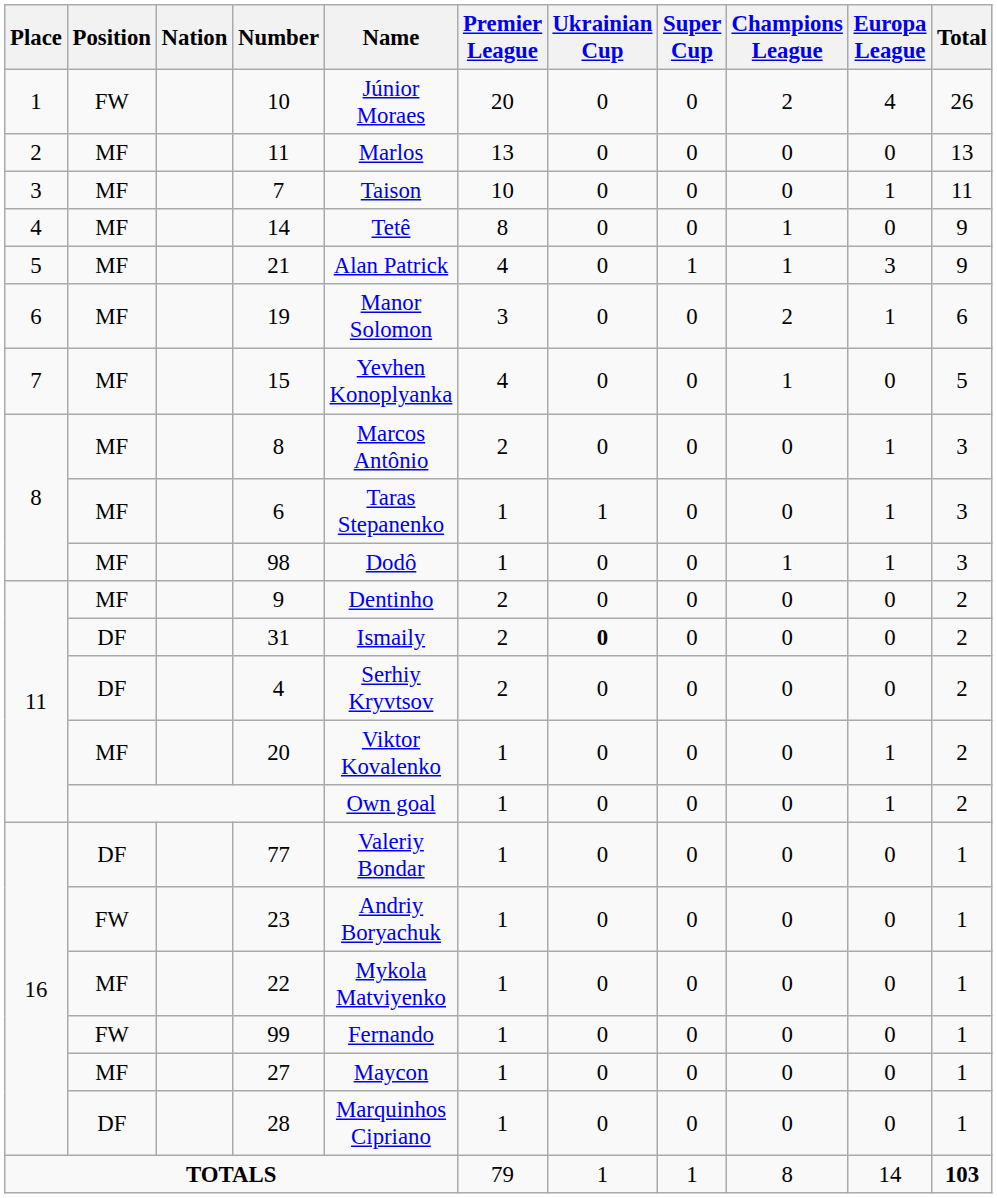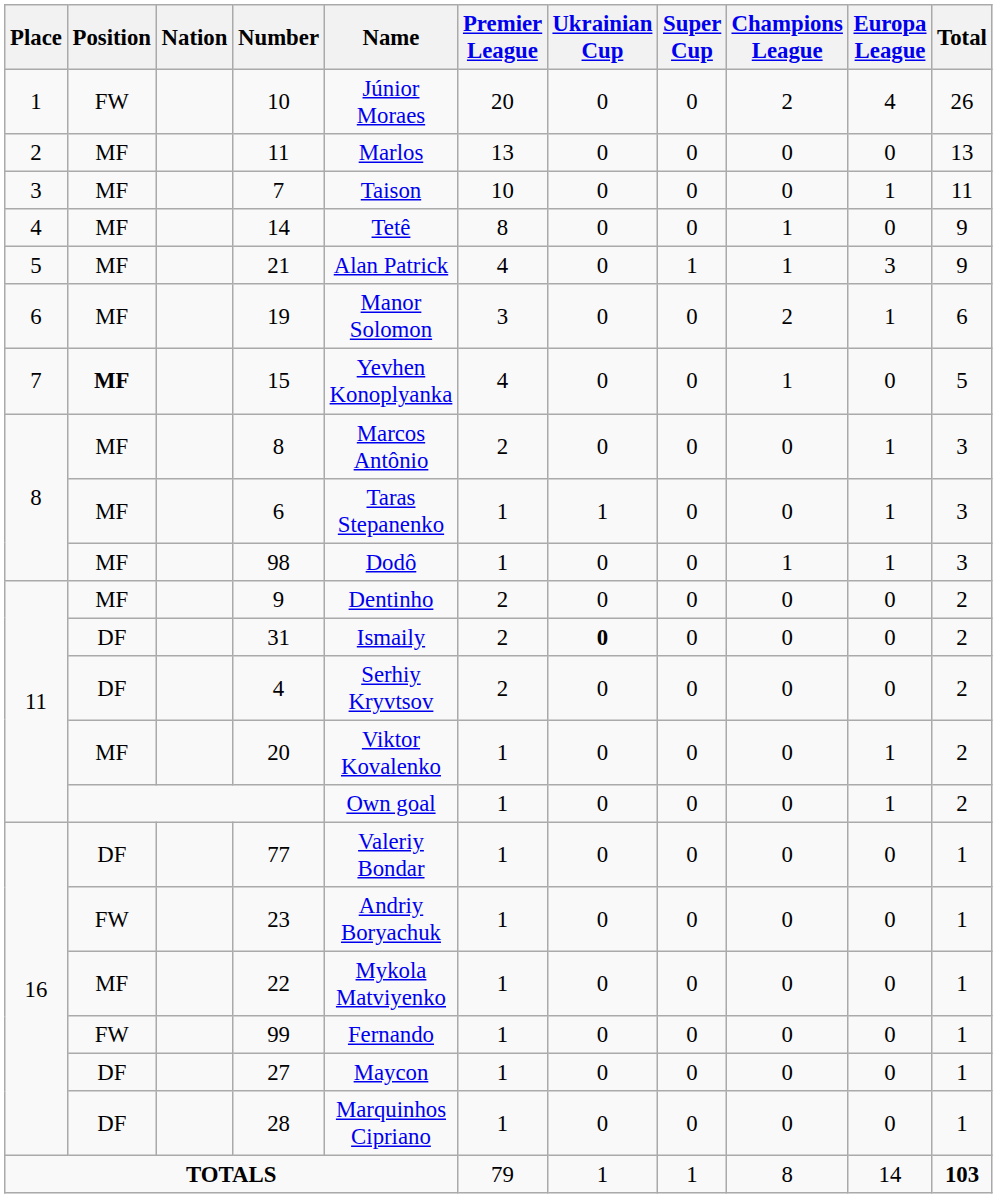 <table class="wikitable" style="font-size: 95%; text-align: center;">
 <tr>
 <th width=20>Place</th>
 <th width=20>Position</th>
 <th width=20>Nation</th>
 <th width=20>Number</th>
 <th width=150>Name</th>
 <th width=150><a href='#'>Premier League</a></th>
 <th width=150><a href='#'>Ukrainian Cup</a></th>
 <th width=80><a href='#'>Super Cup</a></th>
 <th width=150><a href='#'>Champions League</a></th>
 <th width=150><a href='#'>Europa League</a></th>
 <th width=80>Total</th>
 </tr>
 <tr>
 <td>1</td>
 <td>FW</td>
 <td></td>
 <td>10</td>
 <td><a href='#'>Júnior Moraes</a></td>
 <td>20</td>
 <td>0</td>
 <td>0</td>
 <td>2</td>
 <td>4</td>
 <td>26</td>
 </tr>
 <tr>
 <td>2</td>
 <td>MF</td>
 <td></td>
 <td>11</td>
 <td><a href='#'>Marlos</a></td>
 <td>13</td>
 <td>0</td>
 <td>0</td>
 <td>0</td>
 <td>0</td>
 <td>13</td>
 </tr>
 <tr>
 <td>3</td>
 <td>MF</td>
 <td></td>
 <td>7</td>
 <td><a href='#'>Taison</a></td>
 <td>10</td>
 <td>0</td>
 <td>0</td>
 <td>0</td>
 <td>1</td>
 <td>11</td>
 </tr>
 <tr>
 <td>4</td>
 <td>MF</td>
 <td></td>
 <td>14</td>
 <td><a href='#'>Tetê</a></td>
 <td>8</td>
 <td>0</td>
 <td>0</td>
 <td>1</td>
 <td>0</td>
 <td>9</td>
 </tr>
 <tr>
 <td>5</td>
 <td>MF</td>
 <td></td>
 <td>21</td>
 <td><a href='#'>Alan Patrick</a></td>
 <td>4</td>
 <td>0</td>
 <td>1</td>
 <td>1</td>
 <td>3</td>
 <td>9</td>
 </tr>
 <tr>
 <td>6</td>
 <td>MF</td>
 <td></td>
 <td>19</td>
 <td><a href='#'>Manor Solomon</a></td>
 <td>3</td>
 <td>0</td>
 <td>0</td>
 <td>2</td>
 <td>1</td>
 <td>6</td>
 </tr>
 <tr>
 <td>7</td>
-<td>MF</td>
+<td><strong>MF</strong></td>
 <td></td>
 <td>15</td>
 <td><a href='#'>Yevhen Konoplyanka</a></td>
 <td>4</td>
 <td>0</td>
 <td>0</td>
 <td>1</td>
 <td>0</td>
 <td>5</td>
 </tr>
 <tr>
 <td rowspan="3">8</td>
 <td>MF</td>
 <td></td>
 <td>8</td>
 <td><a href='#'>Marcos Antônio</a></td>
 <td>2</td>
 <td>0</td>
 <td>0</td>
 <td>0</td>
 <td>1</td>
 <td>3</td>
 </tr>
 <tr>
 <td>MF</td>
 <td></td>
 <td>6</td>
 <td><a href='#'>Taras Stepanenko</a></td>
 <td>1</td>
 <td>1</td>
 <td>0</td>
 <td>0</td>
 <td>1</td>
 <td>3</td>
 </tr>
 <tr>
 <td>MF</td>
 <td></td>
 <td>98</td>
 <td><a href='#'>Dodô</a></td>
 <td>1</td>
 <td>0</td>
 <td>0</td>
 <td>1</td>
 <td>1</td>
 <td>3</td>
 </tr>
 <tr>
 <td rowspan="5">11</td>
 <td>MF</td>
 <td></td>
 <td>9</td>
 <td><a href='#'>Dentinho</a></td>
 <td>2</td>
 <td>0</td>
 <td>0</td>
 <td>0</td>
 <td>0</td>
 <td>2</td>
 </tr>
 <tr>
 <td>DF</td>
 <td></td>
 <td>31</td>
 <td><a href='#'>Ismaily</a></td>
 <td>2</td>
 <td><strong>0</strong></td>
 <td>0</td>
 <td>0</td>
 <td>0</td>
 <td>2</td>
 </tr>
 <tr>
 <td>DF</td>
 <td></td>
 <td>4</td>
 <td><a href='#'>Serhiy Kryvtsov</a></td>
 <td>2</td>
 <td>0</td>
 <td>0</td>
 <td>0</td>
 <td>0</td>
 <td>2</td>
 </tr>
 <tr>
 <td>MF</td>
 <td></td>
 <td>20</td>
 <td><a href='#'>Viktor Kovalenko</a></td>
 <td>1</td>
 <td>0</td>
 <td>0</td>
 <td>0</td>
 <td>1</td>
 <td>2</td>
 </tr>
 <tr>
 <td colspan="3"></td>
 <td><a href='#'>Own goal</a></td>
 <td>1</td>
 <td>0</td>
 <td>0</td>
 <td>0</td>
 <td>1</td>
 <td>2</td>
 </tr>
 <tr>
 <td rowspan="6">16</td>
 <td>DF</td>
 <td></td>
 <td>77</td>
 <td><a href='#'>Valeriy Bondar</a></td>
 <td>1</td>
 <td>0</td>
 <td>0</td>
 <td>0</td>
 <td>0</td>
 <td>1</td>
 </tr>
 <tr>
 <td>FW</td>
 <td></td>
 <td>23</td>
 <td><a href='#'>Andriy Boryachuk</a></td>
 <td>1</td>
 <td>0</td>
 <td>0</td>
 <td>0</td>
 <td>0</td>
 <td>1</td>
 </tr>
 <tr>
 <td>MF</td>
 <td></td>
 <td>22</td>
 <td><a href='#'>Mykola Matviyenko</a></td>
 <td>1</td>
 <td>0</td>
 <td>0</td>
 <td>0</td>
 <td>0</td>
 <td>1</td>
 </tr>
 <tr>
 <td>FW</td>
 <td></td>
 <td>99</td>
 <td><a href='#'>Fernando</a></td>
 <td>1</td>
 <td>0</td>
 <td>0</td>
 <td>0</td>
 <td>0</td>
 <td>1</td>
 </tr>
 <tr>
-<td>MF</td>
+<td>DF</td>
 <td></td>
 <td>27</td>
 <td><a href='#'>Maycon</a></td>
 <td>1</td>
 <td>0</td>
 <td>0</td>
 <td>0</td>
 <td>0</td>
 <td>1</td>
 </tr>
 <tr>
 <td>DF</td>
 <td></td>
 <td>28</td>
 <td><a href='#'>Marquinhos Cipriano</a></td>
 <td>1</td>
 <td>0</td>
 <td>0</td>
 <td>0</td>
 <td>0</td>
 <td>1</td>
 </tr>
 <tr>
 <td colspan="5"><strong>TOTALS</strong></td>
 <td>79</td>
 <td>1</td>
 <td>1</td>
 <td>8</td>
 <td>14</td>
 <td><strong>103</strong></td>
 </tr>
 </table>
